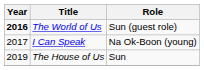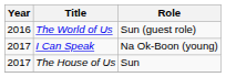 <table class="wikitable">
 <tr>
 <th>Year</th>
 <th>Title</th>
 <th>Role</th>
 </tr>
 <tr>
-<td style="text-align:center;"><strong>2016</strong></td>
+<td style="text-align:center;">2016</td>
 <td><em><a href='#'>The World of Us</a></em></td>
 <td>Sun (guest role)</td>
 </tr>
 <tr>
 <td style="text-align:center;">2017</td>
 <td><em><a href='#'>I Can Speak</a></em></td>
 <td>Na Ok-Boon (young)</td>
 </tr>
 <tr>
-<td style="text-align:center;">2019</td>
+<td style="text-align:center;">2017</td>
 <td><em>The House of Us</em></td>
 <td>Sun</td>
 </tr>
 <tr>
 </tr>
 </table>
